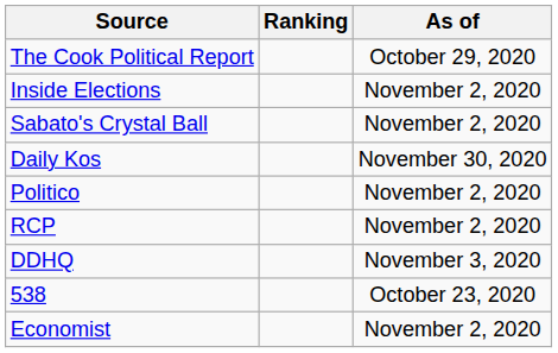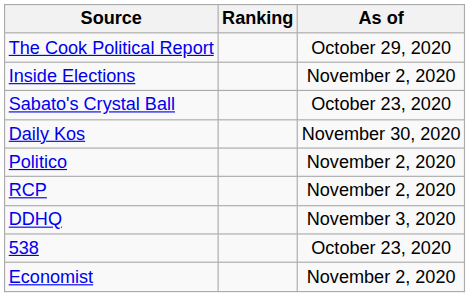 <table class="wikitable" style="text-align:center">
 <tr>
 <th>Source</th>
 <th>Ranking</th>
 <th>As of</th>
 </tr>
 <tr>
 <td align=left><a href='#'>The Cook Political Report</a></td>
 <td></td>
 <td>October 29, 2020</td>
 </tr>
 <tr>
 <td align=left><a href='#'>Inside Elections</a></td>
 <td></td>
 <td>November 2, 2020</td>
 </tr>
 <tr>
 <td align=left><a href='#'>Sabato's Crystal Ball</a></td>
 <td></td>
-<td>November 2, 2020</td>
+<td>October 23, 2020</td>
 </tr>
 <tr>
 <td align="left"><a href='#'>Daily Kos</a></td>
 <td></td>
 <td>November 30, 2020</td>
 </tr>
 <tr>
 <td align="left"><a href='#'>Politico</a></td>
 <td></td>
 <td>November 2, 2020</td>
 </tr>
 <tr>
 <td align="left"><a href='#'>RCP</a></td>
 <td></td>
 <td>November 2, 2020</td>
 </tr>
 <tr>
 <td align="left"><a href='#'>DDHQ</a></td>
 <td></td>
 <td>November 3, 2020</td>
 </tr>
 <tr>
 <td align="left"><a href='#'>538</a></td>
 <td></td>
 <td>October 23, 2020</td>
 </tr>
 <tr>
 <td align="left"><a href='#'>Economist</a></td>
 <td></td>
 <td>November 2, 2020</td>
 </tr>
 </table>
